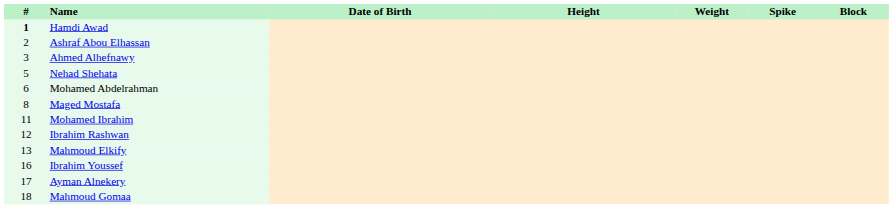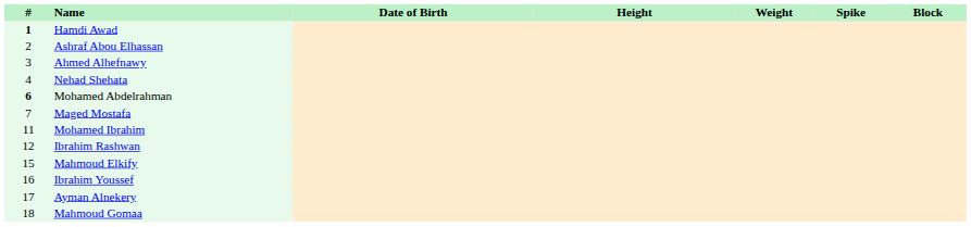 <table border=0 cellpadding=2 cellspacing=0  |- bgcolor=#FFECCE style=text-align:center; font-size:90%; width=100%>
 <tr bgcolor=#BBF0C9>
 <th width=5%>#</th>
 <th width=25% align=left>Name</th>
 <th width=25%>Date of Birth</th>
 <th width=21%>Height</th>
 <th width=8%>Weight</th>
 <th width=8%>Spike</th>
 <th width=8%>Block</th>
 </tr>
 <tr bgcolor=#E7FAEC>
 <td><strong>1</strong></td>
 <td align="left"><a href='#'>Hamdi Awad</a></td>
 </tr>
 <tr bgcolor=#E7FAEC>
 <td>2</td>
 <td align="left"><a href='#'>Ashraf Abou Elhassan</a></td>
 </tr>
 <tr bgcolor=#E7FAEC>
 <td>3</td>
 <td align="left"><a href='#'>Ahmed Alhefnawy</a></td>
 </tr>
 <tr bgcolor=#E7FAEC>
-<td>5</td>
+<td>4</td>
 <td align="left"><a href='#'>Nehad Shehata</a></td>
 </tr>
 <tr bgcolor=#E7FAEC>
-<td>6</td>
+<td><strong>6</strong></td>
 <td align="left">Mohamed Abdelrahman</td>
 </tr>
 <tr bgcolor=#E7FAEC>
-<td>8</td>
+<td>7</td>
 <td align="left"><a href='#'>Maged Mostafa</a></td>
 </tr>
 <tr bgcolor=#E7FAEC>
 <td>11</td>
 <td align="left"><a href='#'>Mohamed Ibrahim</a></td>
 </tr>
 <tr bgcolor=#E7FAEC>
 <td>12</td>
 <td align="left"><a href='#'>Ibrahim Rashwan</a></td>
 </tr>
 <tr bgcolor=#E7FAEC>
-<td>13</td>
+<td>15</td>
 <td align="left"><a href='#'>Mahmoud Elkify</a></td>
 </tr>
 <tr bgcolor=#E7FAEC>
 <td>16</td>
 <td align="left"><a href='#'>Ibrahim Youssef</a></td>
 </tr>
 <tr bgcolor=#E7FAEC>
 <td>17</td>
 <td align="left"><a href='#'>Ayman Alnekery</a></td>
 </tr>
 <tr bgcolor=#E7FAEC>
 <td>18</td>
 <td align="left"><a href='#'>Mahmoud Gomaa</a></td>
 </tr>
 </table>
